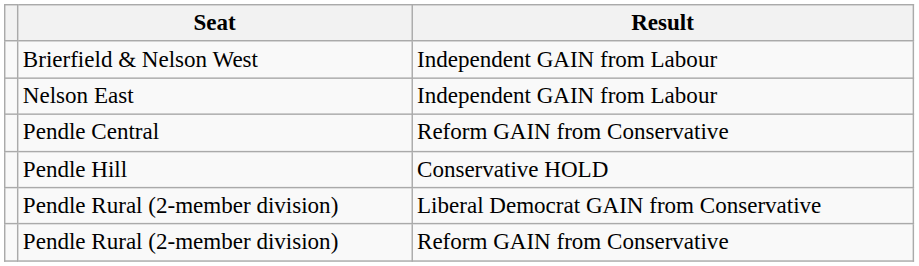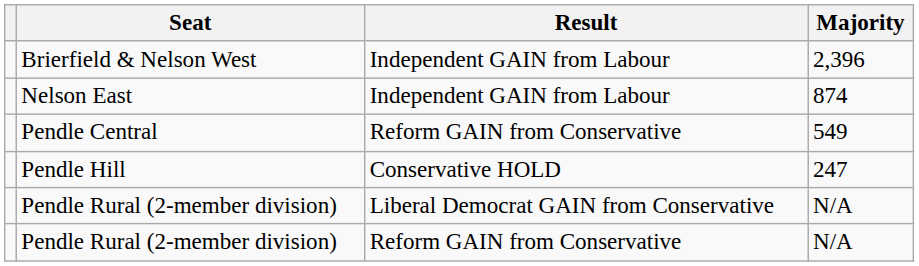 <table class="wikitable" style="right; width:50%">
 <tr>
 <th></th>
 <th>Seat</th>
 <th>Result</th>
+<th>Majority</th>
 </tr>
 <tr>
 <td></td>
 <td>Brierfield & Nelson West</td>
 <td>Independent GAIN from Labour</td>
+<td>2,396</td>
 </tr>
 <tr>
 <td></td>
 <td>Nelson East</td>
 <td>Independent GAIN from Labour</td>
+<td>874</td>
 </tr>
 <tr>
 <td></td>
 <td>Pendle Central</td>
 <td>Reform GAIN from Conservative</td>
+<td>549</td>
 </tr>
 <tr>
 <td></td>
 <td>Pendle Hill</td>
 <td>Conservative HOLD</td>
+<td>247</td>
 </tr>
 <tr>
 <td></td>
 <td>Pendle Rural (2-member division)</td>
 <td>Liberal Democrat GAIN from Conservative</td>
+<td>N/A</td>
 </tr>
 <tr>
 <td></td>
 <td>Pendle Rural (2-member division)</td>
 <td>Reform GAIN from Conservative</td>
+<td>N/A</td>
 </tr>
 </table>
